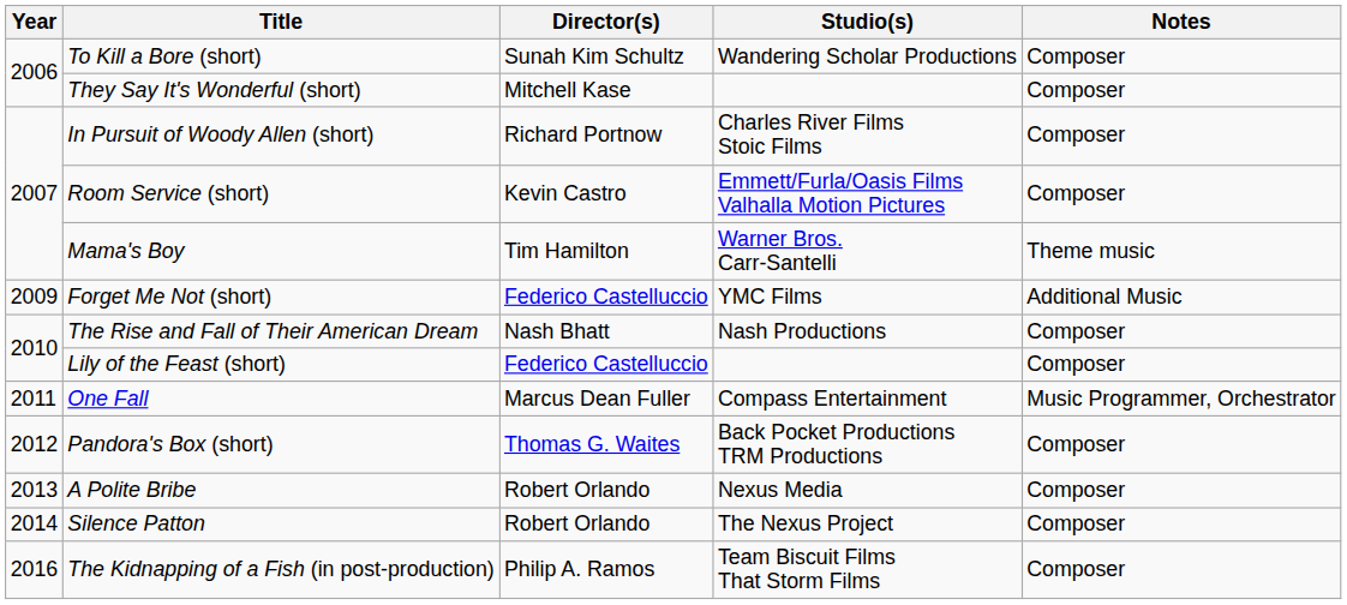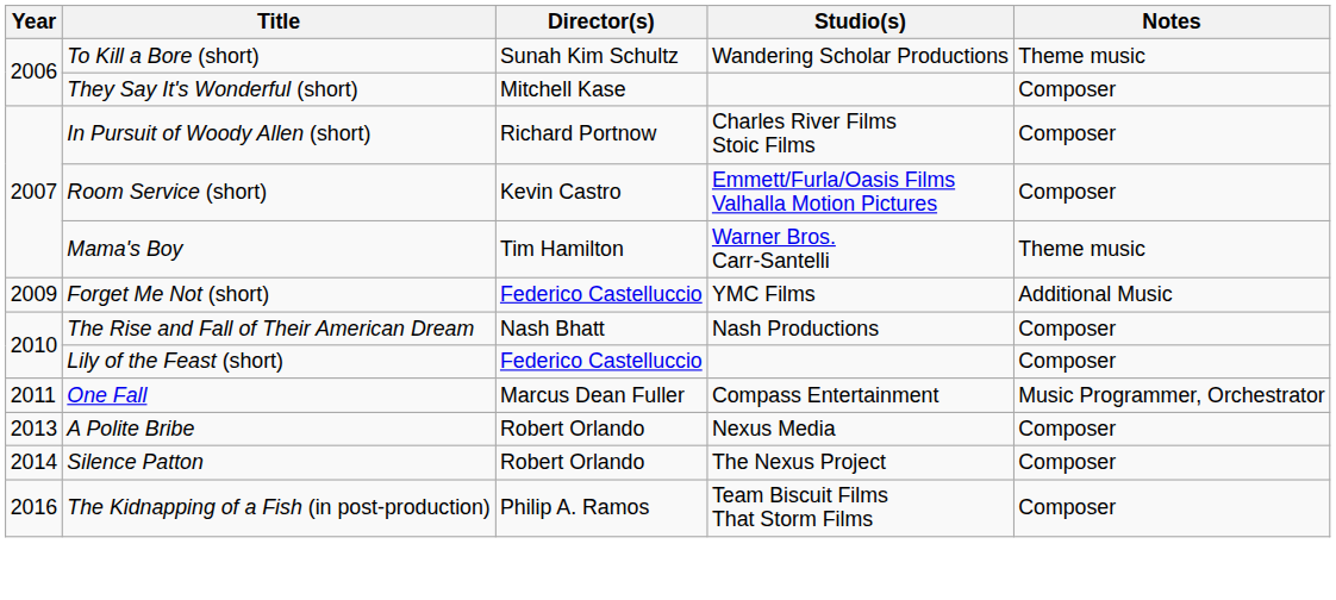 <table class="wikitable">
 <tr>
 <th>Year</th>
 <th>Title</th>
 <th>Director(s)</th>
 <th>Studio(s)</th>
 <th>Notes</th>
 </tr>
 <tr>
 <td rowspan="2">2006</td>
 <td><em>To Kill a Bore</em> (short)</td>
 <td>Sunah Kim Schultz</td>
 <td>Wandering Scholar Productions</td>
-<td>Composer</td>
+<td>Theme music</td>
 </tr>
 <tr>
 <td><em>They Say It's Wonderful</em> (short)</td>
 <td>Mitchell Kase</td>
 <td></td>
 <td>Composer</td>
 </tr>
 <tr>
 <td rowspan="3">2007</td>
 <td><em>In Pursuit of Woody Allen</em> (short)</td>
 <td>Richard Portnow</td>
 <td>Charles River Films<br>Stoic Films</td>
 <td>Composer</td>
 </tr>
 <tr>
 <td><em>Room Service</em> (short)</td>
 <td>Kevin Castro</td>
 <td><a href='#'>Emmett/Furla/Oasis Films</a><br><a href='#'>Valhalla Motion Pictures</a></td>
 <td>Composer</td>
 </tr>
 <tr>
 <td><em>Mama's Boy</em></td>
 <td>Tim Hamilton</td>
 <td><a href='#'>Warner Bros.</a><br>Carr-Santelli</td>
 <td>Theme music</td>
 </tr>
 <tr>
 <td>2009</td>
 <td><em>Forget Me Not</em> (short)</td>
 <td><a href='#'>Federico Castelluccio</a></td>
 <td>YMC Films</td>
 <td>Additional Music</td>
 </tr>
 <tr>
 <td rowspan="2">2010</td>
 <td><em>The Rise and Fall of Their American Dream</em></td>
 <td>Nash Bhatt</td>
 <td>Nash Productions</td>
 <td>Composer</td>
 </tr>
 <tr>
 <td><em>Lily of the Feast</em> (short)</td>
 <td><a href='#'>Federico Castelluccio</a></td>
 <td></td>
 <td>Composer</td>
 </tr>
 <tr>
 <td>2011</td>
 <td><em><a href='#'>One Fall</a></em></td>
 <td>Marcus Dean Fuller</td>
 <td>Compass Entertainment</td>
 <td>Music Programmer, Orchestrator</td>
 </tr>
 <tr>
-<td>2012</td>
-<td><em>Pandora's Box</em> (short)</td>
-<td><a href='#'>Thomas G. Waites</a></td>
-<td>Back Pocket Productions<br>TRM Productions</td>
-<td>Composer</td>
-</tr>
-<tr>
 <td>2013</td>
 <td><em>A Polite Bribe</em></td>
 <td>Robert Orlando</td>
 <td>Nexus Media</td>
 <td>Composer</td>
 </tr>
 <tr>
 <td>2014</td>
 <td><em>Silence Patton</em></td>
 <td>Robert Orlando</td>
 <td>The Nexus Project</td>
 <td>Composer</td>
 </tr>
 <tr>
 <td>2016</td>
 <td><em>The Kidnapping of a Fish</em> (in post-production)</td>
 <td>Philip A. Ramos</td>
 <td>Team Biscuit Films<br>That Storm Films</td>
 <td>Composer</td>
 </tr>
 </table>
